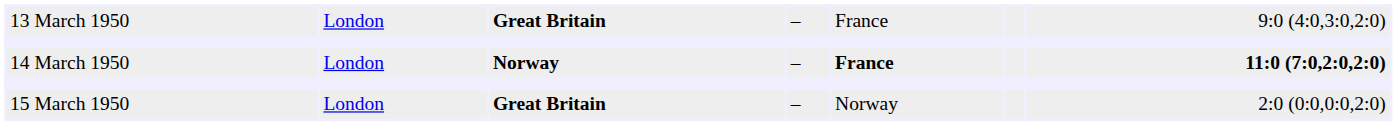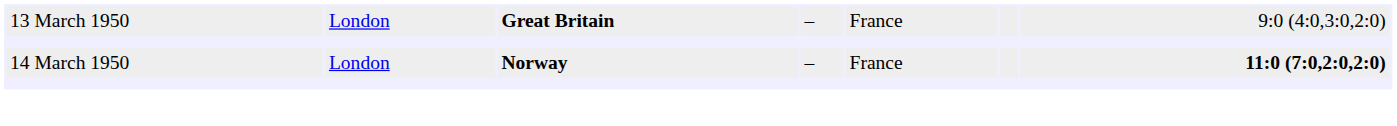 <table cellspacing="2" border="0" cellpadding="3" bgcolor="#EFEFFF" width="90%">
 <tr>
 <td bgcolor="#EEEEEE">13 March 1950</td>
 <td bgcolor="#EEEEEE"><a href='#'>London</a></td>
 <td bgcolor="#EEEEEE"> <strong>Great Britain</strong></td>
 <td bgcolor="#EEEEEE">–</td>
 <td bgcolor="#EEEEEE"> France</td>
 <td bgcolor="#EEEEEE"></td>
 <td bgcolor="#EEEEEE" align="right">9:0 (4:0,3:0,2:0)</td>
 </tr>
 <tr>
 <td></td>
 </tr>
 <tr>
 <td bgcolor="#EEEEEE">14 March 1950</td>
 <td bgcolor="#EEEEEE"><a href='#'>London</a></td>
 <td bgcolor="#EEEEEE"> <strong>Norway</strong></td>
 <td bgcolor="#EEEEEE">–</td>
-<td bgcolor="#EEEEEE"><strong> France</strong></td>
+<td bgcolor="#EEEEEE"> France</td>
 <td bgcolor="#EEEEEE"></td>
 <td bgcolor="#EEEEEE" align="right"><strong>11:0 (7:0,2:0,2:0)</strong></td>
 </tr>
 <tr>
 <td></td>
 </tr>
-<tr>
-<td bgcolor="#EEEEEE">15 March 1950</td>
-<td bgcolor="#EEEEEE"><a href='#'>London</a></td>
-<td bgcolor="#EEEEEE"> <strong>Great Britain</strong></td>
-<td bgcolor="#EEEEEE">–</td>
-<td bgcolor="#EEEEEE"> Norway</td>
-<td bgcolor="#EEEEEE"></td>
-<td bgcolor="#EEEEEE" align="right">2:0 (0:0,0:0,2:0)</td>
-</tr>
 </table>
